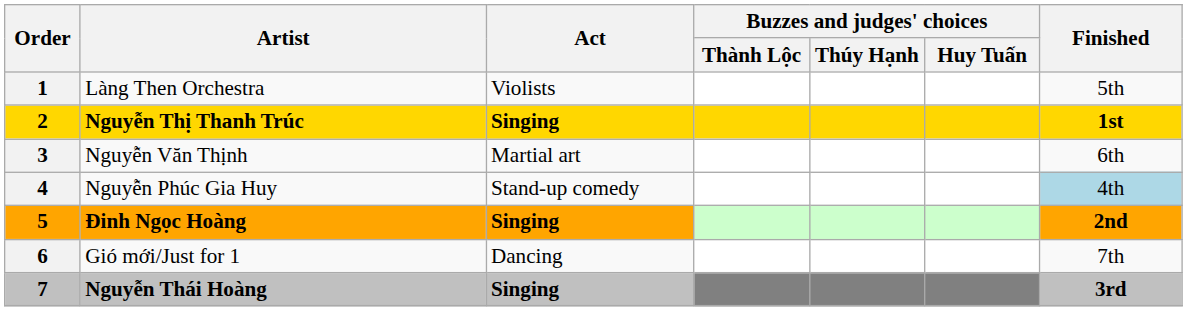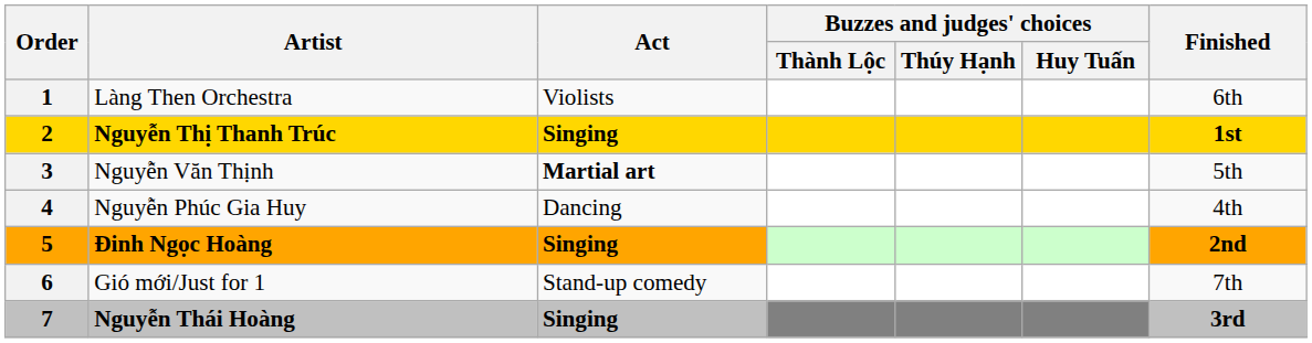 <table class=wikitable>
 <tr>
 <th rowspan=2 width="50">Order</th>
 <th rowspan=2 width="300">Artist</th>
 <th rowspan=2 width=150>Act</th>
 <th colspan=3 width=240>Buzzes and judges' choices</th>
 <th rowspan=2 width=100>Finished</th>
 </tr>
 <tr>
 <th width=80>Thành Lộc</th>
 <th width=80>Thúy Hạnh</th>
 <th width=80>Huy Tuấn</th>
 </tr>
 <tr>
 <th>1</th>
 <td>Làng Then Orchestra</td>
 <td>Violists</td>
 <td align=center bgcolor=white></td>
 <td align=center bgcolor=white></td>
 <td align=center bgcolor=white></td>
-<td align=center>5th</td>
+<td align=center>6th</td>
 </tr>
 <tr>
 <td align=center bgcolor=gold><strong>2</strong></td>
 <td bgcolor=gold><strong>Nguyễn Thị Thanh Trúc</strong></td>
 <td bgcolor=gold><strong>Singing</strong></td>
 <td align=center bgcolor=gold></td>
 <td align=center bgcolor=gold></td>
 <td align=center bgcolor=gold></td>
 <td align=center bgcolor=gold><strong>1st</strong></td>
 </tr>
 <tr>
 <th>3</th>
 <td>Nguyễn Văn Thịnh</td>
-<td>Martial art</td>
+<td><strong>Martial art</strong></td>
 <td align=center bgcolor=white></td>
 <td align=center bgcolor=white></td>
 <td align=center bgcolor=white></td>
-<td align=center>6th</td>
+<td align=center>5th</td>
 </tr>
 <tr>
 <th>4</th>
 <td>Nguyễn Phúc Gia Huy</td>
-<td>Stand-up comedy</td>
+<td>Dancing</td>
 <td align=center bgcolor=white></td>
 <td align=center bgcolor=white></td>
 <td align=center bgcolor=white></td>
-<td align=center style="background: lightblue;">4th</td>
+<td align=center>4th</td>
 </tr>
 <tr>
 <td align=center bgcolor=orange><strong>5</strong></td>
 <td bgcolor=orange><strong>Đinh Ngọc Hoàng</strong></td>
 <td bgcolor=orange><strong>Singing</strong></td>
 <td align=center bgcolor="#cfc"></td>
 <td align=center bgcolor="#cfc"></td>
 <td align=center bgcolor="#cfc"></td>
 <td align=center bgcolor=orange><strong>2nd</strong></td>
 </tr>
 <tr>
 <th>6</th>
 <td>Gió mới/Just for 1</td>
-<td>Dancing</td>
+<td>Stand-up comedy</td>
 <td align=center bgcolor=white></td>
 <td align=center bgcolor=white></td>
 <td align=center bgcolor=white></td>
 <td align=center>7th</td>
 </tr>
 <tr>
 <td align=center bgcolor=silver><strong>7</strong></td>
 <td bgcolor=silver><strong>Nguyễn Thái Hoàng</strong></td>
 <td bgcolor=silver><strong>Singing</strong></td>
 <td align=center bgcolor=gray></td>
 <td align=center bgcolor=gray></td>
 <td align=center bgcolor=gray></td>
 <td align=center bgcolor=silver><strong>3rd</strong></td>
 </tr>
 <tr>
 </tr>
 </table>
